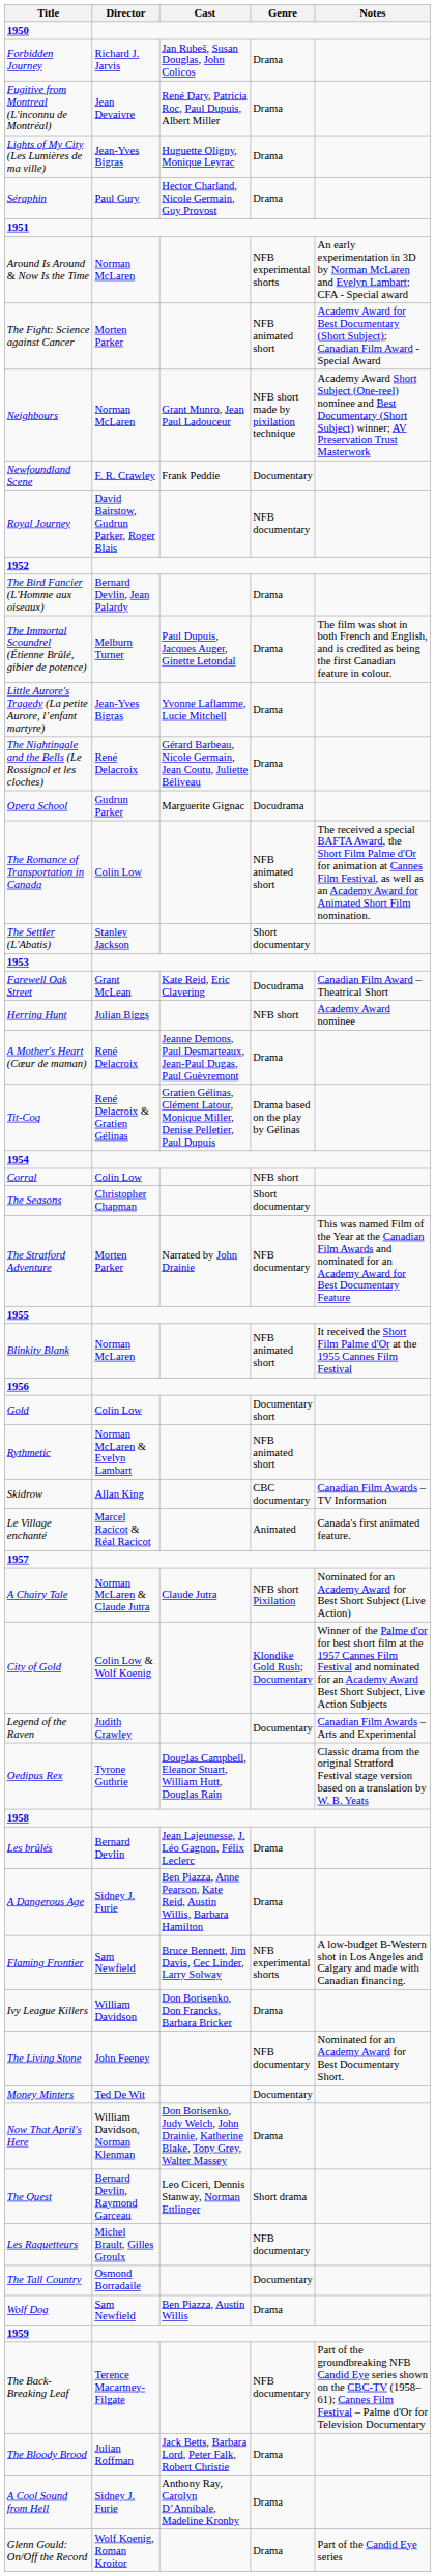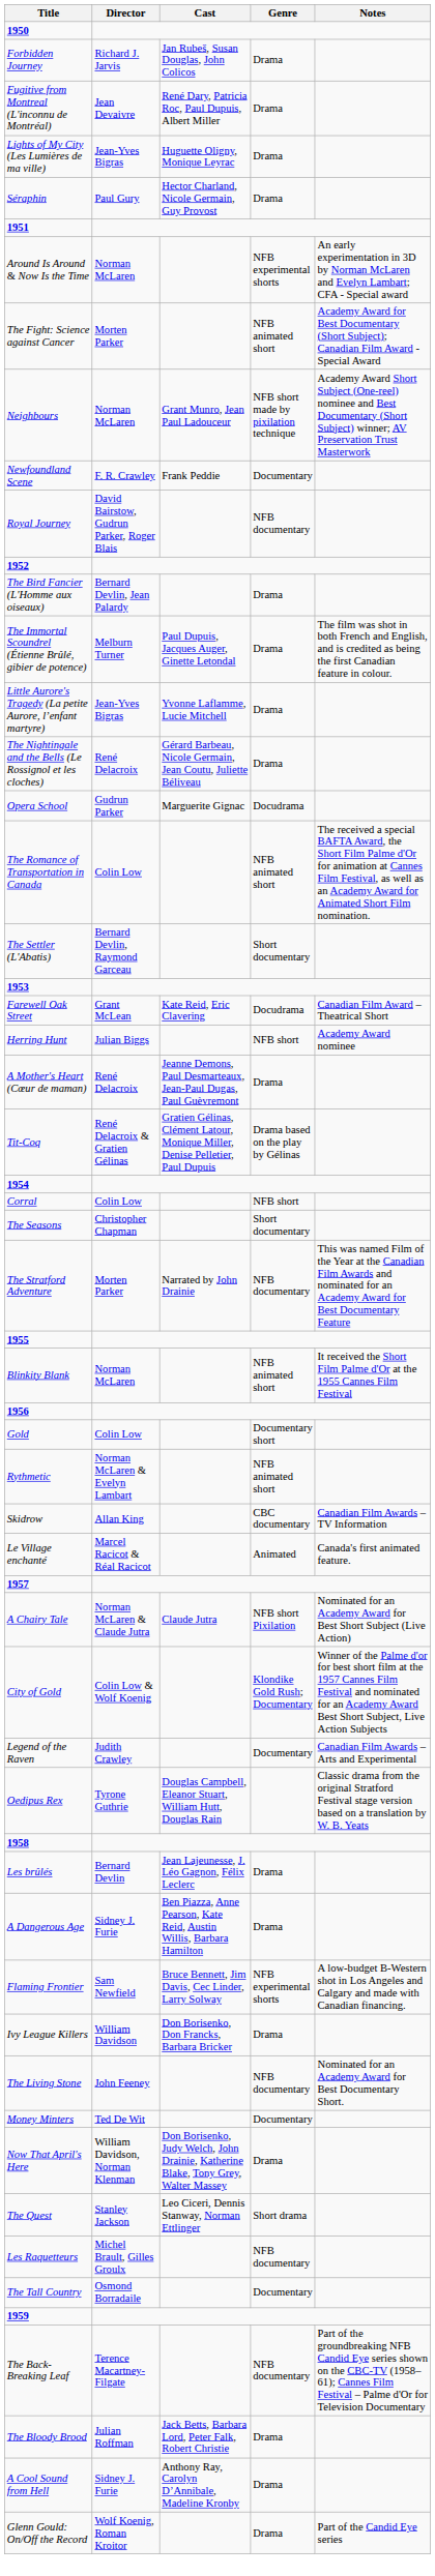 <table class="wikitable sortable" style="width:100%;">
 <tr>
 <th style="width:21%;">Title</th>
 <th style="width:16%;">Director</th>
 <th style="width:22%;" class="unsortable">Cast</th>
 <th style="width:13%;">Genre</th>
 <th style="width:28%;" class="unsortable">Notes</th>
 </tr>
 <tr>
 <td><strong><a href='#'>1950</a></strong></td>
 </tr>
 <tr>
 <td><em><a href='#'>Forbidden Journey</a></em></td>
 <td><a href='#'>Richard J. Jarvis</a></td>
 <td><a href='#'>Jan Rubeš</a>, <a href='#'>Susan Douglas</a>, <a href='#'>John Colicos</a></td>
 <td>Drama</td>
 <td></td>
 </tr>
 <tr>
 <td><em><a href='#'>Fugitive from Montreal</a> (L'inconnu de Montréal)</em></td>
 <td><a href='#'>Jean Devaivre</a></td>
 <td><a href='#'>René Dary</a>, <a href='#'>Patricia Roc</a>, <a href='#'>Paul Dupuis</a>, Albert Miller</td>
 <td>Drama</td>
 <td></td>
 </tr>
 <tr>
 <td><em><a href='#'>Lights of My City</a> (Les Lumières de ma ville)</em></td>
 <td><a href='#'>Jean-Yves Bigras</a></td>
 <td><a href='#'>Huguette Oligny</a>, <a href='#'>Monique Leyrac</a></td>
 <td>Drama</td>
 <td></td>
 </tr>
 <tr>
 <td><em><a href='#'>Séraphin</a></em></td>
 <td><a href='#'>Paul Gury</a></td>
 <td><a href='#'>Hector Charland</a>, <a href='#'>Nicole Germain</a>, <a href='#'>Guy Provost</a></td>
 <td>Drama</td>
 <td></td>
 </tr>
 <tr>
 <td><strong><a href='#'>1951</a></strong></td>
 </tr>
 <tr>
 <td><em>Around Is Around</em> & <em>Now Is the Time</em></td>
 <td><a href='#'>Norman McLaren</a></td>
 <td></td>
 <td>NFB experimental shorts</td>
 <td>An early experimentation in 3D by <a href='#'>Norman McLaren</a> and <a href='#'>Evelyn Lambart</a>; CFA - Special award</td>
 </tr>
 <tr>
 <td><em>The Fight: Science against Cancer</em></td>
 <td><a href='#'>Morten Parker</a></td>
 <td></td>
 <td>NFB animated short</td>
 <td><a href='#'>Academy Award for Best Documentary (Short Subject)</a>;  <a href='#'>Canadian Film Award</a> - Special Award</td>
 </tr>
 <tr>
 <td><em><a href='#'>Neighbours</a></em></td>
 <td><a href='#'>Norman McLaren</a></td>
 <td><a href='#'>Grant Munro</a>, <a href='#'>Jean Paul Ladouceur</a></td>
 <td>NFB short made by <a href='#'>pixilation</a> technique</td>
 <td>Academy Award <a href='#'>Short Subject (One-reel)</a> nominee and  <a href='#'>Best Documentary (Short Subject)</a> winner; <a href='#'>AV Preservation Trust Masterwork</a></td>
 </tr>
 <tr>
 <td><em><a href='#'>Newfoundland Scene</a></em></td>
 <td><a href='#'>F. R. Crawley</a></td>
 <td>Frank Peddie</td>
 <td>Documentary</td>
 <td></td>
 </tr>
 <tr>
 <td><em><a href='#'>Royal Journey</a></em></td>
 <td><a href='#'>David Bairstow</a>, <a href='#'>Gudrun Parker</a>, <a href='#'>Roger Blais</a></td>
 <td></td>
 <td>NFB documentary</td>
 <td></td>
 </tr>
 <tr>
 <td><strong><a href='#'>1952</a></strong></td>
 </tr>
 <tr>
 <td><em><a href='#'>The Bird Fancier</a> (L'Homme aux oiseaux)</em></td>
 <td><a href='#'>Bernard Devlin</a>, <a href='#'>Jean Palardy</a></td>
 <td></td>
 <td>Drama</td>
 <td></td>
 </tr>
 <tr>
 <td><em><a href='#'>The Immortal Scoundrel</a> (Étienne Brûlé, gibier de potence)</em></td>
 <td><a href='#'>Melburn Turner</a></td>
 <td><a href='#'>Paul Dupuis</a>, <a href='#'>Jacques Auger</a>, <a href='#'>Ginette Letondal</a></td>
 <td>Drama</td>
 <td>The film was shot in both French and English, and is credited as being the first Canadian feature in colour.</td>
 </tr>
 <tr>
 <td><em><a href='#'>Little Aurore's Tragedy</a> (La petite Aurore, l’enfant martyre)</em></td>
 <td><a href='#'>Jean-Yves Bigras</a></td>
 <td><a href='#'>Yvonne Laflamme</a>, <a href='#'>Lucie Mitchell</a></td>
 <td>Drama</td>
 <td></td>
 </tr>
 <tr>
 <td><em><a href='#'>The Nightingale and the Bells</a> (Le Rossignol et les cloches)</em></td>
 <td><a href='#'>René Delacroix</a></td>
 <td><a href='#'>Gérard Barbeau</a>, <a href='#'>Nicole Germain</a>, <a href='#'>Jean Coutu</a>, <a href='#'>Juliette Béliveau</a></td>
 <td>Drama</td>
 <td></td>
 </tr>
 <tr>
 <td><em><a href='#'>Opera School</a></em></td>
 <td><a href='#'>Gudrun Parker</a></td>
 <td>Marguerite Gignac</td>
 <td>Docudrama</td>
 <td></td>
 </tr>
 <tr>
 <td><em><a href='#'>The Romance of Transportation in Canada</a></em></td>
 <td><a href='#'>Colin Low</a></td>
 <td></td>
 <td>NFB animated short</td>
 <td>The received a special <a href='#'>BAFTA Award</a>, the <a href='#'>Short Film Palme d'Or</a> for animation at <a href='#'>Cannes Film Festival</a>, as well as an <a href='#'>Academy Award for Animated Short Film</a> nomination.</td>
 </tr>
 <tr>
 <td><em><a href='#'>The Settler</a> (L'Abatis)</em></td>
-<td><a href='#'>Stanley Jackson</a></td>
+<td><a href='#'>Bernard Devlin</a>, <a href='#'>Raymond Garceau</a></td>
 <td></td>
 <td>Short documentary</td>
 <td></td>
 </tr>
 <tr>
 <td><strong><a href='#'>1953</a></strong></td>
 </tr>
 <tr>
 <td><em><a href='#'>Farewell Oak Street</a></em></td>
 <td><a href='#'>Grant McLean</a></td>
 <td><a href='#'>Kate Reid</a>, <a href='#'>Eric Clavering</a></td>
 <td>Docudrama</td>
 <td><a href='#'>Canadian Film Award</a> – Theatrical Short</td>
 </tr>
 <tr>
 <td><em><a href='#'>Herring Hunt</a></em></td>
 <td><a href='#'>Julian Biggs</a></td>
 <td></td>
 <td>NFB short</td>
 <td><a href='#'>Academy Award</a> nominee</td>
 </tr>
 <tr>
 <td><em><a href='#'>A Mother's Heart</a> (Cœur de maman)</em></td>
 <td><a href='#'>René Delacroix</a></td>
 <td><a href='#'>Jeanne Demons</a>, <a href='#'>Paul Desmarteaux</a>, <a href='#'>Jean-Paul Dugas</a>, <a href='#'>Paul Guèvremont</a></td>
 <td>Drama</td>
 <td></td>
 </tr>
 <tr>
 <td><em><a href='#'>Tit-Coq</a></em></td>
 <td><a href='#'>René Delacroix</a> & <a href='#'>Gratien Gélinas</a></td>
 <td><a href='#'>Gratien Gélinas</a>, <a href='#'>Clément Latour</a>, <a href='#'>Monique Miller</a>, <a href='#'>Denise Pelletier</a>, <a href='#'>Paul Dupuis</a></td>
 <td>Drama based on the play by Gélinas</td>
 <td></td>
 </tr>
 <tr>
 <td><strong><a href='#'>1954</a></strong></td>
 </tr>
 <tr>
 <td><em><a href='#'>Corral</a></em></td>
 <td><a href='#'>Colin Low</a></td>
 <td></td>
 <td>NFB short</td>
 <td></td>
 </tr>
 <tr>
 <td><em><a href='#'>The Seasons</a></em></td>
 <td><a href='#'>Christopher Chapman</a></td>
 <td></td>
 <td>Short documentary</td>
 <td></td>
 </tr>
 <tr>
 <td><em><a href='#'>The Stratford Adventure</a></em></td>
 <td><a href='#'>Morten Parker</a></td>
 <td>Narrated by <a href='#'>John Drainie</a></td>
 <td>NFB documentary</td>
 <td>This was named Film of the Year at the <a href='#'>Canadian Film Awards</a> and nominated for an <a href='#'>Academy Award for Best Documentary Feature</a></td>
 </tr>
 <tr>
 <td><strong><a href='#'>1955</a></strong></td>
 </tr>
 <tr>
 <td><em><a href='#'>Blinkity Blank</a></em></td>
 <td><a href='#'>Norman McLaren</a></td>
 <td></td>
 <td>NFB animated short</td>
 <td>It received the <a href='#'>Short Film Palme d'Or</a> at the <a href='#'>1955 Cannes Film Festival</a></td>
 </tr>
 <tr>
 <td><strong><a href='#'>1956</a></strong></td>
 </tr>
 <tr>
 <td><em><a href='#'>Gold</a></em></td>
 <td><a href='#'>Colin Low</a></td>
 <td></td>
 <td>Documentary short</td>
 <td></td>
 </tr>
 <tr>
 <td><em><a href='#'>Rythmetic</a></em></td>
 <td><a href='#'>Norman McLaren</a> & <a href='#'>Evelyn Lambart</a></td>
 <td></td>
 <td>NFB animated short</td>
 <td></td>
 </tr>
 <tr>
 <td><em>Skidrow</em></td>
 <td><a href='#'>Allan King</a></td>
 <td></td>
 <td>CBC documentary</td>
 <td><a href='#'>Canadian Film Awards</a> – TV Information</td>
 </tr>
 <tr>
 <td><em>Le Village enchanté</em></td>
 <td><a href='#'>Marcel Racicot</a> & <a href='#'>Réal Racicot</a></td>
 <td></td>
 <td>Animated</td>
 <td>Canada's first animated feature.</td>
 </tr>
 <tr>
 <td><strong><a href='#'>1957</a></strong></td>
 </tr>
 <tr>
 <td><em><a href='#'>A Chairy Tale</a></em></td>
 <td><a href='#'>Norman McLaren</a> & <a href='#'>Claude Jutra</a></td>
 <td><a href='#'>Claude Jutra</a></td>
 <td>NFB short <a href='#'>Pixilation</a></td>
 <td>Nominated for an <a href='#'>Academy Award</a> for Best Short Subject (Live Action)</td>
 </tr>
 <tr>
 <td><em><a href='#'>City of Gold</a></em></td>
 <td><a href='#'>Colin Low</a> & <a href='#'>Wolf Koenig</a></td>
 <td></td>
 <td><a href='#'>Klondike Gold Rush</a>; <a href='#'>Documentary</a></td>
 <td>Winner of the <a href='#'>Palme d'or</a> for best short film at the <a href='#'>1957 Cannes Film Festival</a> and nominated for an <a href='#'>Academy Award</a> Best Short Subject, Live Action Subjects</td>
 </tr>
 <tr>
 <td><em>Legend of the Raven</em></td>
 <td><a href='#'>Judith Crawley</a></td>
 <td></td>
 <td>Documentary</td>
 <td><a href='#'>Canadian Film Awards</a> – Arts and Experimental</td>
 </tr>
 <tr>
 <td><em><a href='#'>Oedipus Rex</a></em></td>
 <td><a href='#'>Tyrone Guthrie</a></td>
 <td><a href='#'>Douglas Campbell</a>, <a href='#'>Eleanor Stuart</a>, <a href='#'>William Hutt</a>, <a href='#'>Douglas Rain</a></td>
 <td></td>
 <td>Classic drama from the original Stratford Festival stage version based on a translation by <a href='#'>W. B. Yeats</a></td>
 </tr>
 <tr>
 <td><strong><a href='#'>1958</a></strong></td>
 </tr>
 <tr>
 <td><em><a href='#'>Les brûlés</a></em></td>
 <td><a href='#'>Bernard Devlin</a></td>
 <td><a href='#'>Jean Lajeunesse</a>, <a href='#'>J. Léo Gagnon</a>, <a href='#'>Félix Leclerc</a></td>
 <td>Drama</td>
 <td></td>
 </tr>
 <tr>
 <td><em><a href='#'>A Dangerous Age</a></em></td>
 <td><a href='#'>Sidney J. Furie</a></td>
 <td><a href='#'>Ben Piazza</a>, <a href='#'>Anne Pearson</a>, <a href='#'>Kate Reid</a>, <a href='#'>Austin Willis</a>, <a href='#'>Barbara Hamilton</a></td>
 <td>Drama</td>
 <td></td>
 </tr>
 <tr>
 <td><em><a href='#'>Flaming Frontier</a></em></td>
 <td><a href='#'>Sam Newfield</a></td>
 <td><a href='#'>Bruce Bennett</a>, <a href='#'>Jim Davis</a>, <a href='#'>Cec Linder</a>, <a href='#'>Larry Solway</a></td>
 <td>NFB experimental shorts</td>
 <td>A low-budget B-Western shot in Los Angeles and Calgary and made with Canadian financing.</td>
 </tr>
 <tr>
 <td><em>Ivy League Killers</em></td>
 <td><a href='#'>William Davidson</a></td>
 <td><a href='#'>Don Borisenko</a>, <a href='#'>Don Francks</a>, <a href='#'>Barbara Bricker</a></td>
 <td>Drama</td>
 <td></td>
 </tr>
 <tr>
 <td><em><a href='#'>The Living Stone</a></em></td>
 <td><a href='#'>John Feeney</a></td>
 <td></td>
 <td>NFB documentary</td>
 <td>Nominated for an <a href='#'>Academy Award</a> for Best Documentary Short.</td>
 </tr>
 <tr>
 <td><em><a href='#'>Money Minters</a></em></td>
 <td><a href='#'>Ted De Wit</a></td>
 <td></td>
 <td>Documentary</td>
 <td></td>
 </tr>
 <tr>
 <td><em><a href='#'>Now That April's Here</a></em></td>
 <td>William Davidson, <a href='#'>Norman Klenman</a></td>
 <td><a href='#'>Don Borisenko</a>, <a href='#'>Judy Welch</a>, <a href='#'>John Drainie</a>, <a href='#'>Katherine Blake</a>, <a href='#'>Tony Grey</a>, <a href='#'>Walter Massey</a></td>
 <td>Drama</td>
 <td></td>
 </tr>
 <tr>
 <td><em><a href='#'>The Quest</a></em></td>
-<td><a href='#'>Bernard Devlin</a>, <a href='#'>Raymond Garceau</a></td>
+<td><a href='#'>Stanley Jackson</a></td>
 <td>Leo Ciceri, Dennis Stanway, <a href='#'>Norman Ettlinger</a></td>
 <td>Short drama</td>
 <td></td>
 </tr>
 <tr>
 <td><em><a href='#'>Les Raquetteurs</a></em></td>
 <td><a href='#'>Michel Brault</a>, <a href='#'>Gilles Groulx</a></td>
 <td></td>
 <td>NFB documentary</td>
 <td></td>
 </tr>
 <tr>
 <td><em><a href='#'>The Tall Country</a></em></td>
 <td><a href='#'>Osmond Borradaile</a></td>
 <td></td>
 <td>Documentary</td>
-<td></td>
-</tr>
-<tr>
-<td><em><a href='#'>Wolf Dog</a></em></td>
-<td><a href='#'>Sam Newfield</a></td>
-<td><a href='#'>Ben Piazza</a>, <a href='#'>Austin Willis</a></td>
-<td>Drama</td>
 <td></td>
 </tr>
 <tr>
 <td><strong><a href='#'>1959</a></strong></td>
 </tr>
 <tr>
 <td><em>The Back-Breaking Leaf</em></td>
 <td><a href='#'>Terence Macartney-Filgate</a></td>
 <td></td>
 <td>NFB documentary</td>
 <td>Part of the groundbreaking NFB <a href='#'>Candid Eye</a> series shown on the <a href='#'>CBC-TV</a> (1958–61); <a href='#'>Cannes Film Festival</a> – Palme d'Or for Television Documentary</td>
 </tr>
 <tr>
 <td><em><a href='#'>The Bloody Brood</a></em></td>
 <td><a href='#'>Julian Roffman</a></td>
 <td><a href='#'>Jack Betts</a>, <a href='#'>Barbara Lord</a>, <a href='#'>Peter Falk</a>, <a href='#'>Robert Christie</a></td>
 <td>Drama</td>
 <td></td>
 </tr>
 <tr>
 <td><em><a href='#'>A Cool Sound from Hell</a></em></td>
 <td><a href='#'>Sidney J. Furie</a></td>
 <td>Anthony Ray, <a href='#'>Carolyn D’Annibale</a>, <a href='#'>Madeline Kronby</a></td>
 <td>Drama</td>
 <td></td>
 </tr>
 <tr>
 <td><em>Glenn Gould: On/Off the Record</em></td>
 <td><a href='#'>Wolf Koenig</a>, <a href='#'>Roman Kroitor</a></td>
 <td></td>
 <td>Drama</td>
 <td>Part of the <a href='#'>Candid Eye</a> series</td>
 </tr>
 </table>
